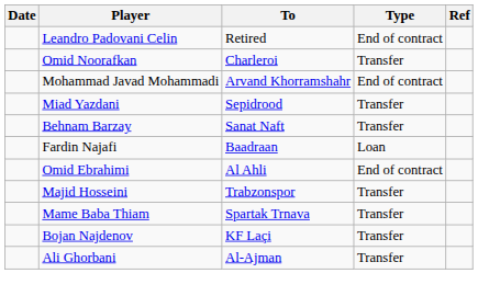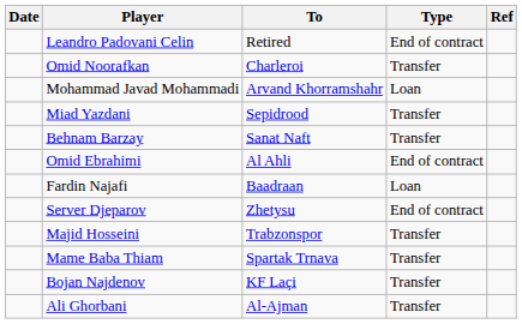 <table class="wikitable">
 <tr>
 <th><strong>Date</strong></th>
 <th><strong>Player</strong></th>
 <th><strong>To</strong></th>
 <th><strong>Type</strong></th>
 <th><strong>Ref</strong></th>
 </tr>
 <tr>
 <td></td>
 <td> <a href='#'>Leandro Padovani Celin</a></td>
 <td>Retired</td>
 <td>End of contract</td>
 <td></td>
 </tr>
 <tr>
 <td></td>
 <td> <a href='#'>Omid Noorafkan</a></td>
 <td> <a href='#'>Charleroi</a></td>
 <td>Transfer</td>
 <td></td>
 </tr>
 <tr>
 <td></td>
 <td> Mohammad Javad Mohammadi</td>
 <td> <a href='#'>Arvand Khorramshahr</a></td>
-<td>End of contract</td>
+<td>Loan</td>
 <td></td>
 </tr>
 <tr>
 <td></td>
 <td> <a href='#'>Miad Yazdani</a></td>
 <td> <a href='#'>Sepidrood</a></td>
 <td>Transfer</td>
 <td></td>
 </tr>
 <tr>
 <td></td>
 <td> <a href='#'>Behnam Barzay</a></td>
 <td> <a href='#'>Sanat Naft</a></td>
 <td>Transfer</td>
 <td></td>
 </tr>
 <tr>
 <td></td>
+<td> <a href='#'>Omid Ebrahimi</a></td>
+<td> <a href='#'>Al Ahli</a></td>
+<td>End of contract</td>
+<td></td>
+</tr>
+<tr>
+<td></td>
 <td> Fardin Najafi</td>
 <td> <a href='#'>Baadraan</a></td>
 <td>Loan</td>
 <td></td>
 </tr>
 <tr>
 <td></td>
-<td> <a href='#'>Omid Ebrahimi</a></td>
-<td> <a href='#'>Al Ahli</a></td>
+<td> <a href='#'>Server Djeparov</a></td>
+<td> <a href='#'>Zhetysu</a></td>
 <td>End of contract</td>
 <td></td>
 </tr>
 <tr>
 <td></td>
 <td> <a href='#'>Majid Hosseini</a></td>
 <td> <a href='#'>Trabzonspor</a></td>
 <td>Transfer</td>
 <td></td>
 </tr>
 <tr>
 <td></td>
 <td> <a href='#'>Mame Baba Thiam</a></td>
 <td> <a href='#'>Spartak Trnava</a></td>
 <td>Transfer</td>
 <td></td>
 </tr>
 <tr>
 <td></td>
 <td> <a href='#'>Bojan Najdenov</a></td>
 <td> <a href='#'>KF Laçi</a></td>
 <td>Transfer</td>
 <td></td>
 </tr>
 <tr>
 <td></td>
 <td> <a href='#'>Ali Ghorbani</a></td>
 <td> <a href='#'>Al-Ajman</a></td>
 <td>Transfer</td>
 <td></td>
 </tr>
 </table>
